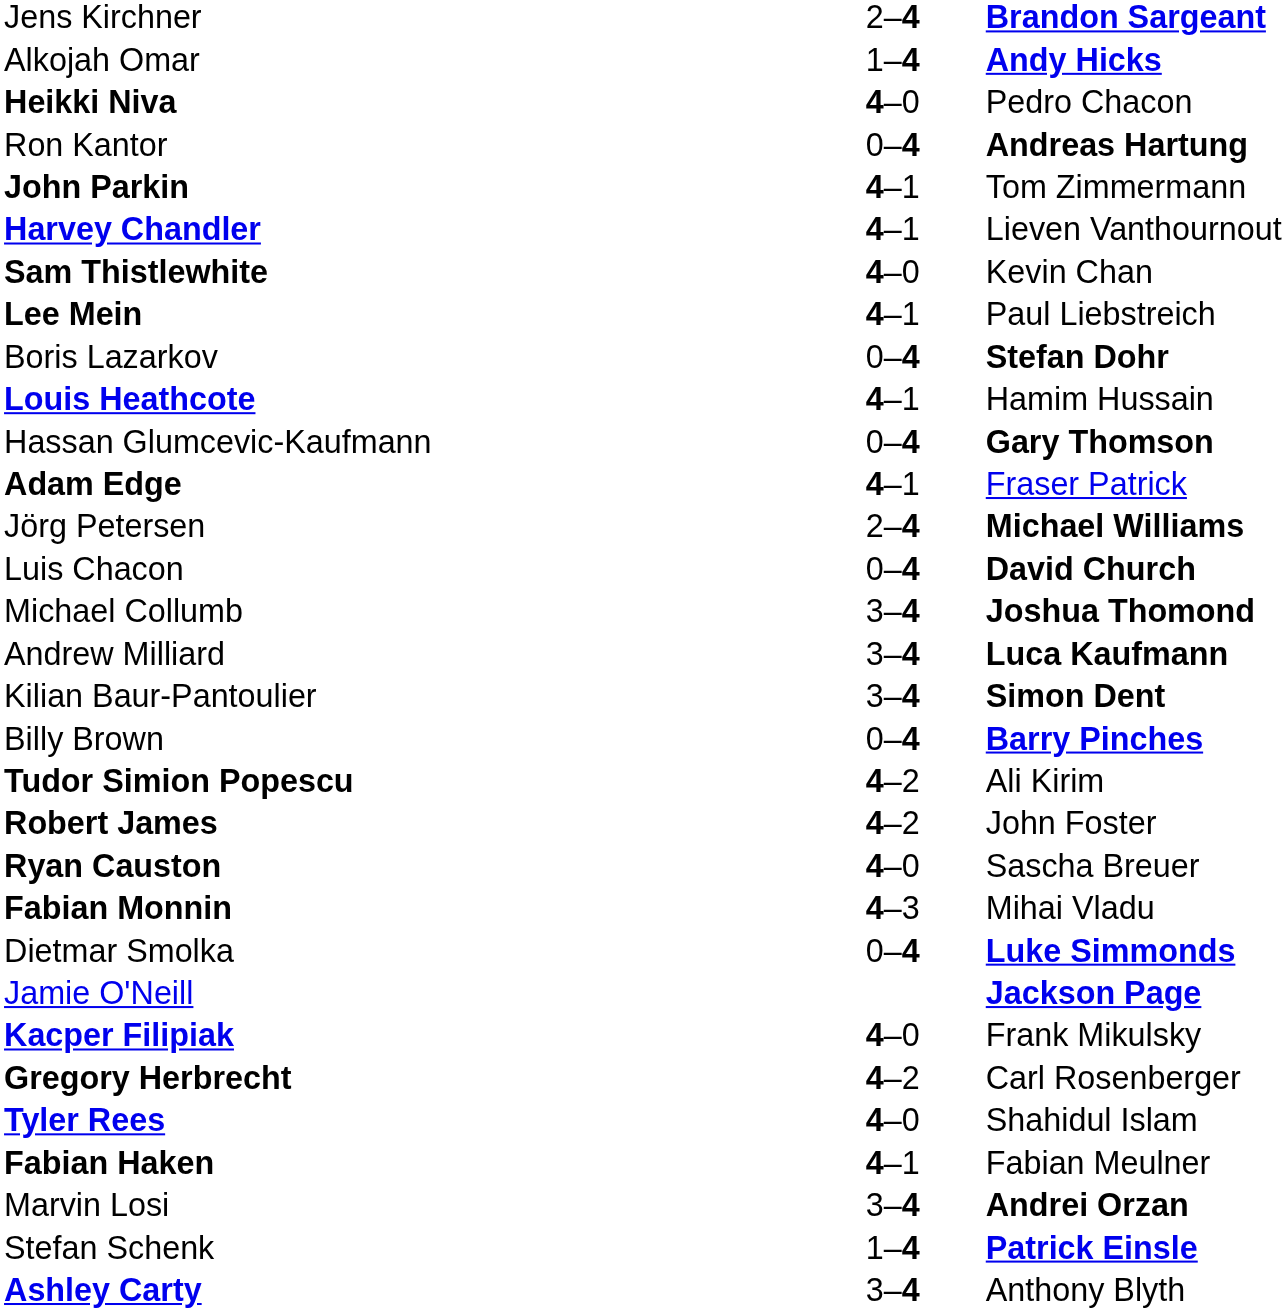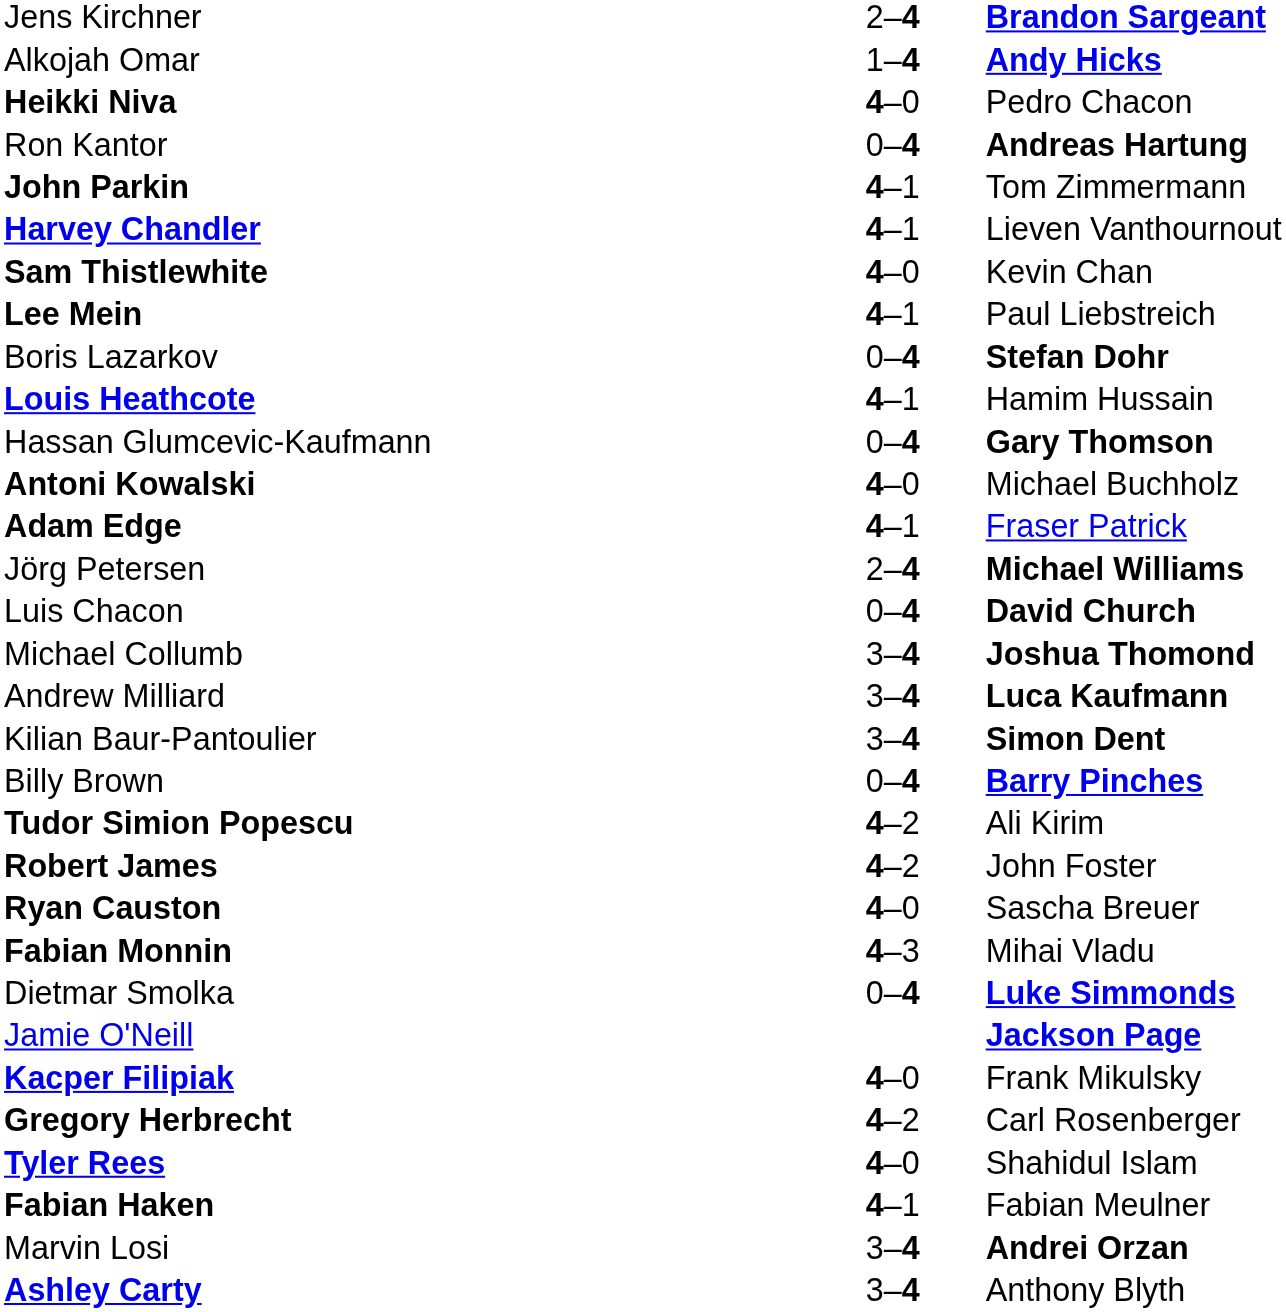 <table width="100%" cellspacing="1">
 <tr>
 <th width=45%></th>
 <th width=10%></th>
 <th width=45%></th>
 </tr>
 <tr>
 <td> Jens Kirchner</td>
 <td align="center">2–<strong>4</strong></td>
 <td> <strong><a href='#'>Brandon Sargeant</a></strong></td>
 </tr>
 <tr>
 <td> Alkojah Omar</td>
 <td align="center">1–<strong>4</strong></td>
 <td> <strong><a href='#'>Andy Hicks</a></strong></td>
 </tr>
 <tr>
 <td> <strong>Heikki Niva</strong></td>
 <td align="center"><strong>4</strong>–0</td>
 <td> Pedro Chacon</td>
 </tr>
 <tr>
 <td> Ron Kantor</td>
 <td align="center">0–<strong>4</strong></td>
 <td> <strong>Andreas Hartung</strong></td>
 </tr>
 <tr>
 <td> <strong>John Parkin</strong></td>
 <td align="center"><strong>4</strong>–1</td>
 <td> Tom Zimmermann</td>
 </tr>
 <tr>
 <td> <strong><a href='#'>Harvey Chandler</a></strong></td>
 <td align="center"><strong>4</strong>–1</td>
 <td> Lieven Vanthournout</td>
 </tr>
 <tr>
 <td> <strong>Sam Thistlewhite</strong></td>
 <td align="center"><strong>4</strong>–0</td>
 <td> Kevin Chan</td>
 </tr>
 <tr>
 <td> <strong>Lee Mein</strong></td>
 <td align="center"><strong>4</strong>–1</td>
 <td> Paul Liebstreich</td>
 </tr>
 <tr>
 <td> Boris Lazarkov</td>
 <td align="center">0–<strong>4</strong></td>
 <td> <strong>Stefan Dohr</strong></td>
 </tr>
 <tr>
 <td> <strong><a href='#'>Louis Heathcote</a></strong></td>
 <td align="center"><strong>4</strong>–1</td>
 <td> Hamim Hussain</td>
 </tr>
 <tr>
 <td> Hassan Glumcevic-Kaufmann</td>
 <td align="center">0–<strong>4</strong></td>
 <td> <strong>Gary Thomson</strong></td>
+</tr>
+<tr>
+<td> <strong>Antoni Kowalski</strong></td>
+<td align="center"><strong>4</strong>–0</td>
+<td> Michael Buchholz</td>
 </tr>
 <tr>
 <td> <strong>Adam Edge</strong></td>
 <td align="center"><strong>4</strong>–1</td>
 <td> <a href='#'>Fraser Patrick</a></td>
 </tr>
 <tr>
 <td> Jörg Petersen</td>
 <td align="center">2–<strong>4</strong></td>
 <td> <strong>Michael Williams</strong></td>
 </tr>
 <tr>
 <td> Luis Chacon</td>
 <td align="center">0–<strong>4</strong></td>
 <td> <strong>David Church</strong></td>
 </tr>
 <tr>
 <td> Michael Collumb</td>
 <td align="center">3–<strong>4</strong></td>
 <td> <strong>Joshua Thomond</strong></td>
 </tr>
 <tr>
 <td> Andrew Milliard</td>
 <td align="center">3–<strong>4</strong></td>
 <td> <strong>Luca Kaufmann</strong></td>
 </tr>
 <tr>
 <td> Kilian Baur-Pantoulier</td>
 <td align="center">3–<strong>4</strong></td>
 <td> <strong>Simon Dent</strong></td>
 </tr>
 <tr>
 <td> Billy Brown</td>
 <td align="center">0–<strong>4</strong></td>
 <td> <strong><a href='#'>Barry Pinches</a></strong></td>
 </tr>
 <tr>
 <td> <strong>Tudor Simion Popescu</strong></td>
 <td align="center"><strong>4</strong>–2</td>
 <td> Ali Kirim</td>
 </tr>
 <tr>
 <td> <strong>Robert James</strong></td>
 <td align="center"><strong>4</strong>–2</td>
 <td> John Foster</td>
 </tr>
 <tr>
 <td> <strong>Ryan Causton</strong></td>
 <td align="center"><strong>4</strong>–0</td>
 <td> Sascha Breuer</td>
 </tr>
 <tr>
 <td> <strong>Fabian Monnin</strong></td>
 <td align="center"><strong>4</strong>–3</td>
 <td> Mihai Vladu</td>
 </tr>
 <tr>
 <td> Dietmar Smolka</td>
 <td align="center">0–<strong>4</strong></td>
 <td> <strong><a href='#'>Luke Simmonds</a></strong></td>
 </tr>
 <tr>
 <td> <a href='#'>Jamie O'Neill</a></td>
 <td align="center"></td>
 <td> <strong><a href='#'>Jackson Page</a></strong></td>
 </tr>
 <tr>
 <td> <strong><a href='#'>Kacper Filipiak</a></strong></td>
 <td align="center"><strong>4</strong>–0</td>
 <td> Frank Mikulsky</td>
 </tr>
 <tr>
 <td> <strong>Gregory Herbrecht</strong></td>
 <td align="center"><strong>4</strong>–2</td>
 <td> Carl Rosenberger</td>
 </tr>
 <tr>
 <td> <strong><a href='#'>Tyler Rees</a></strong></td>
 <td align="center"><strong>4</strong>–0</td>
 <td> Shahidul Islam</td>
 </tr>
 <tr>
 <td> <strong>Fabian Haken</strong></td>
 <td align="center"><strong>4</strong>–1</td>
 <td> Fabian Meulner</td>
 </tr>
 <tr>
 <td> Marvin Losi</td>
 <td align="center">3–<strong>4</strong></td>
 <td> <strong>Andrei Orzan</strong></td>
 </tr>
 <tr>
-<td> Stefan Schenk</td>
-<td align="center">1–<strong>4</strong></td>
-<td> <strong><a href='#'>Patrick Einsle</a></strong></td>
-</tr>
-<tr>
 <td> <strong><a href='#'>Ashley Carty</a></strong></td>
 <td align="center">3–<strong>4</strong></td>
 <td> Anthony Blyth</td>
 </tr>
 </table>
